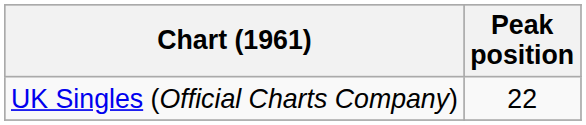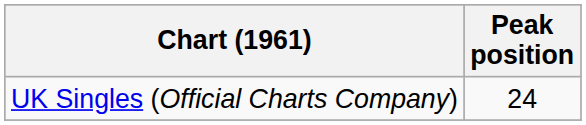 <table class="wikitable">
 <tr>
 <th>Chart (1961)</th>
 <th>Peak<br>position</th>
 </tr>
 <tr>
 <td><a href='#'>UK Singles</a> (<em>Official Charts Company</em>)</td>
-<td align="center">22</td>
+<td align="center">24</td>
 </tr>
 </table>
